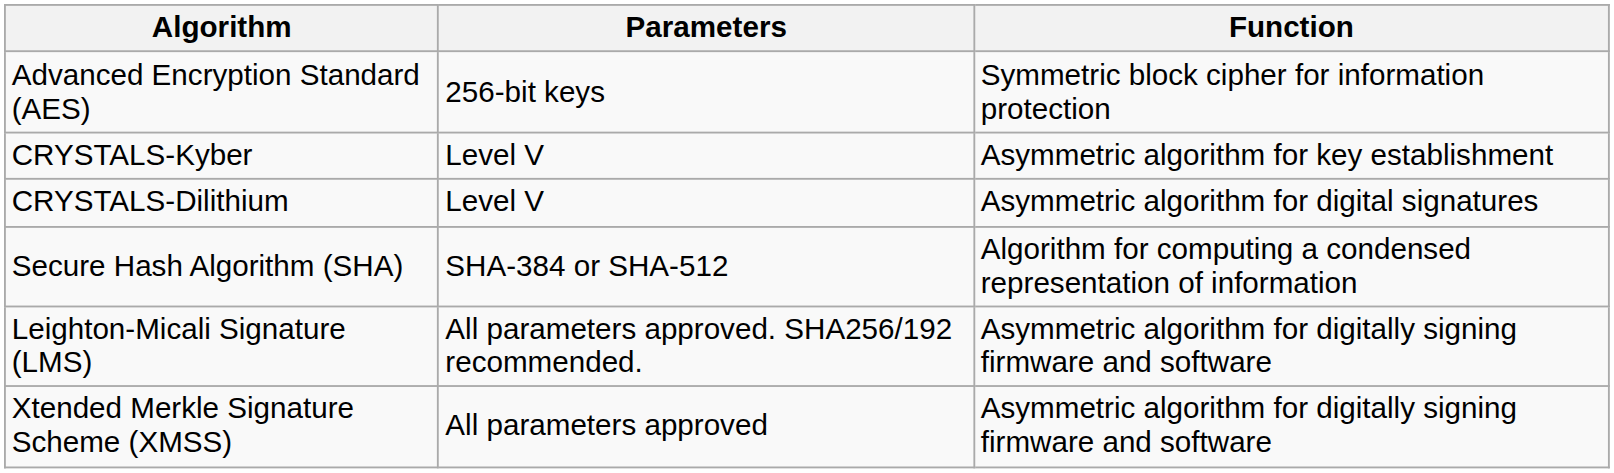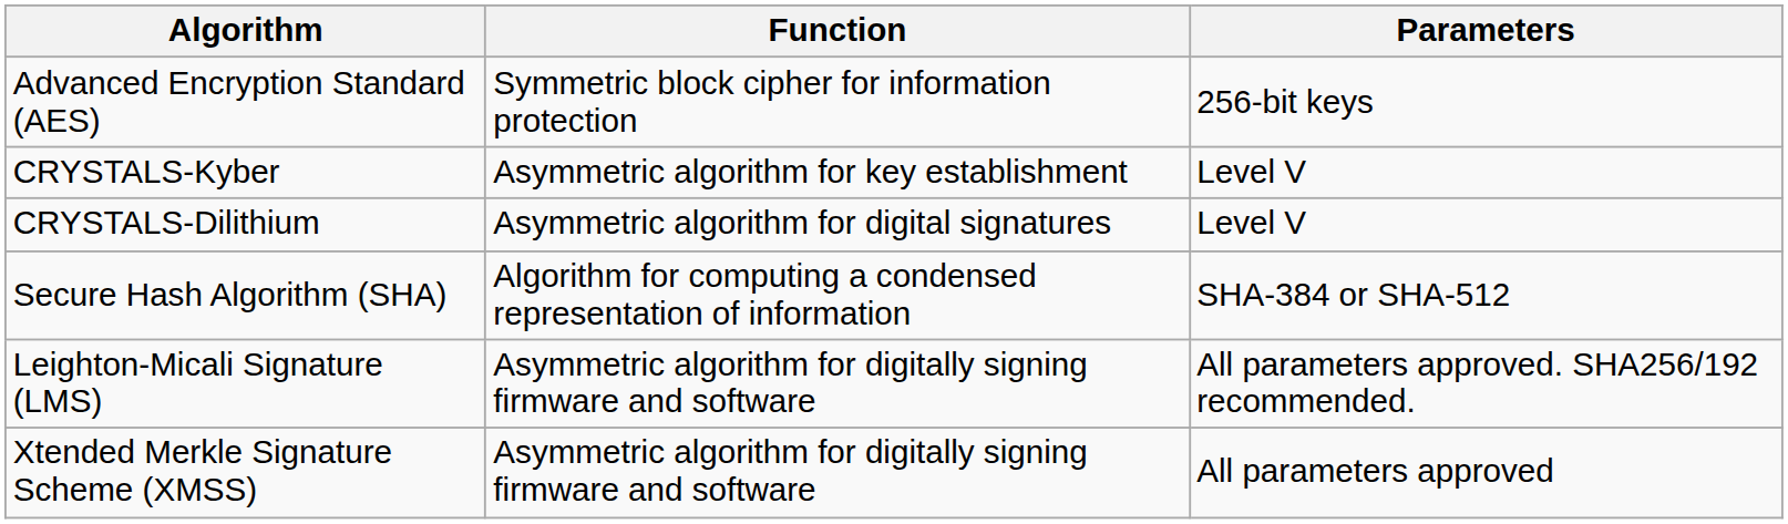 <table class="wikitable">
 <tr>
 <th>Algorithm</th>
+<th>Function</th>
 <th>Parameters</th>
-<th>Function</th>
 </tr>
 <tr>
 <td>Advanced Encryption Standard (AES)</td>
+<td>Symmetric block cipher for information protection</td>
 <td>256-bit keys</td>
-<td>Symmetric block cipher for information protection</td>
 </tr>
 <tr>
 <td>CRYSTALS-Kyber</td>
+<td>Asymmetric algorithm for key establishment</td>
 <td>Level V</td>
-<td>Asymmetric algorithm for key establishment</td>
 </tr>
 <tr>
 <td>CRYSTALS-Dilithium</td>
+<td>Asymmetric algorithm for digital signatures</td>
 <td>Level V</td>
-<td>Asymmetric algorithm for digital signatures</td>
 </tr>
 <tr>
 <td>Secure Hash Algorithm (SHA)</td>
+<td>Algorithm for computing a condensed representation of information</td>
 <td>SHA-384 or SHA-512</td>
-<td>Algorithm for computing a condensed representation of information</td>
 </tr>
 <tr>
 <td>Leighton-Micali Signature (LMS)</td>
+<td>Asymmetric algorithm for digitally signing firmware and software</td>
 <td>All parameters approved. SHA256/192 recommended.</td>
-<td>Asymmetric algorithm for digitally signing firmware and software</td>
 </tr>
 <tr>
 <td>Xtended Merkle Signature Scheme (XMSS)</td>
+<td>Asymmetric algorithm for digitally signing firmware and software</td>
 <td>All parameters approved</td>
-<td>Asymmetric algorithm for digitally signing firmware and software</td>
 </tr>
 </table>
